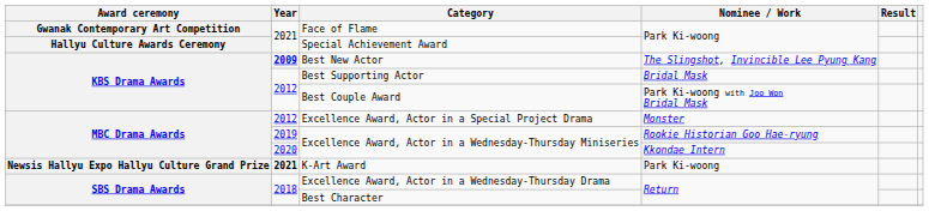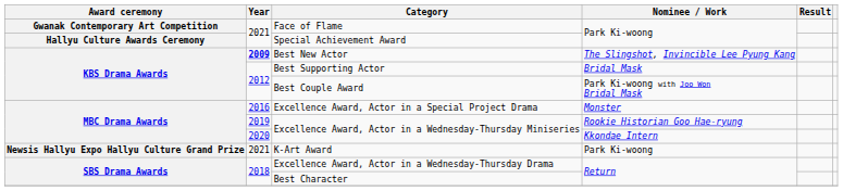 <table class="wikitable plainrowheaders sortable">
 <tr>
 <th scope="col">Award ceremony</th>
 <th scope="col">Year</th>
 <th scope="col">Category</th>
 <th scope="col">Nominee / Work</th>
 <th scope="col">Result</th>
 <th scope="col" class="unsortable"></th>
 </tr>
 <tr>
 <th scope="row">Gwanak Contemporary Art Competition</th>
 <td style="text-align:center"  rowspan="2">2021</td>
 <td>Face of Flame</td>
 <td rowspan="2">Park Ki-woong</td>
 <td></td>
 <td style="text-align:center"></td>
 </tr>
 <tr>
 <th scope="row">Hallyu Culture Awards Ceremony</th>
 <td>Special Achievement Award</td>
 <td></td>
 <td style="text-align:center"></td>
 </tr>
 <tr>
 <th scope="row"  rowspan="3"><a href='#'>KBS Drama Awards</a></th>
 <td style="text-align:center"><strong><a href='#'>2009</a></strong></td>
 <td>Best New Actor</td>
 <td rowspan="1"><em><a href='#'>The Slingshot</a>, <a href='#'>Invincible Lee Pyung Kang</a></em></td>
 <td></td>
 <td></td>
 </tr>
 <tr>
 <td style="text-align:center" rowspan=2><a href='#'>2012</a></td>
 <td>Best Supporting Actor</td>
 <td rowspan=1><em><a href='#'>Bridal Mask</a></em></td>
 <td></td>
 <td></td>
 </tr>
 <tr>
 <td>Best Couple Award</td>
 <td>Park Ki-woong <small>with <a href='#'>Joo Won</a></small><br><em><a href='#'>Bridal Mask</a></em></td>
 <td></td>
 <td></td>
 </tr>
 <tr>
 <th scope="row"  rowspan="3"><a href='#'>MBC Drama Awards</a></th>
-<td style="text-align:center"><a href='#'>2012</a></td>
+<td style="text-align:center"><a href='#'>2016</a></td>
 <td>Excellence Award, Actor in a Special Project Drama</td>
 <td><em><a href='#'>Monster</a></em></td>
 <td></td>
 <td></td>
 </tr>
 <tr>
 <td style="text-align:center"><a href='#'>2019</a></td>
 <td rowspan="2">Excellence Award, Actor in a Wednesday-Thursday Miniseries</td>
 <td><em><a href='#'>Rookie Historian Goo Hae-ryung</a></em></td>
 <td></td>
 <td></td>
 </tr>
 <tr>
 <td style="text-align:center"><a href='#'>2020</a></td>
 <td><em><a href='#'>Kkondae Intern</a></em></td>
 <td></td>
 <td></td>
 </tr>
 <tr>
 <th scope="row">Newsis Hallyu Expo Hallyu Culture Grand Prize</th>
-<td style="text-align:center"><strong>2021</strong></td>
+<td style="text-align:center">2021</td>
 <td>K-Art Award</td>
 <td>Park Ki-woong</td>
 <td></td>
 <td style="text-align:center"></td>
 </tr>
 <tr>
 <th scope="row"  rowspan="2"><a href='#'>SBS Drama Awards</a></th>
 <td style="text-align:center" rowspan=2><a href='#'>2018</a></td>
 <td>Excellence Award, Actor in a Wednesday-Thursday Drama</td>
 <td rowspan=2><em><a href='#'>Return</a></em></td>
 <td></td>
 <td style="text-align:center"></td>
 </tr>
 <tr>
 <td>Best Character</td>
 <td></td>
 <td style="text-align:center"></td>
 </tr>
 <tr>
 </tr>
 </table>
